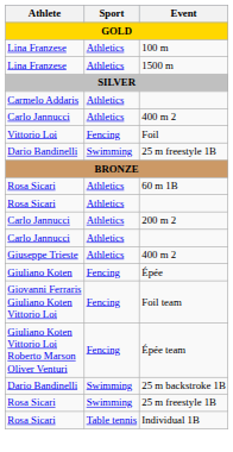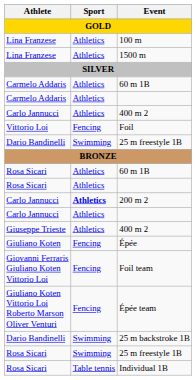 <table class="wikitable" style="font-size:90%">
 <tr align="center" bgcolor="lightsteelblue">
 <th>Athlete</th>
 <th>Sport</th>
 <th>Event</th>
 </tr>
 <tr bgcolor=gold>
 <td colspan=3 align=center><strong>GOLD</strong></td>
 </tr>
 <tr>
 <td><a href='#'>Lina Franzese</a></td>
 <td><a href='#'>Athletics</a></td>
 <td>100 m</td>
 </tr>
 <tr>
 <td><a href='#'>Lina Franzese</a></td>
 <td><a href='#'>Athletics</a></td>
 <td>1500 m</td>
 </tr>
 <tr bgcolor=silver>
 <td colspan=3 align=center><strong>SILVER</strong></td>
+</tr>
+<tr>
+<td><a href='#'>Carmelo Addaris</a></td>
+<td><a href='#'>Athletics</a></td>
+<td>60 m 1B</td>
 </tr>
 <tr>
 <td><a href='#'>Carmelo Addaris</a></td>
 <td><a href='#'>Athletics</a></td>
 <td></td>
 </tr>
 <tr>
 <td><a href='#'>Carlo Jannucci</a></td>
 <td><a href='#'>Athletics</a></td>
 <td>400 m 2</td>
 </tr>
 <tr>
 <td><a href='#'>Vittorio Loi</a></td>
 <td><a href='#'>Fencing</a></td>
 <td>Foil</td>
 </tr>
 <tr>
 <td><a href='#'>Dario Bandinelli</a></td>
 <td><a href='#'>Swimming</a></td>
 <td>25 m freestyle 1B</td>
 </tr>
 <tr bgcolor=cc9966>
 <td colspan=3 align=center><strong>BRONZE</strong></td>
 </tr>
 <tr>
 <td><a href='#'>Rosa Sicari</a></td>
 <td><a href='#'>Athletics</a></td>
 <td>60 m 1B</td>
 </tr>
 <tr>
 <td><a href='#'>Rosa Sicari</a></td>
 <td><a href='#'>Athletics</a></td>
 <td></td>
 </tr>
 <tr>
 <td><a href='#'>Carlo Jannucci</a></td>
-<td><a href='#'>Athletics</a></td>
+<td><strong><a href='#'>Athletics</a></strong></td>
 <td>200 m 2</td>
 </tr>
 <tr>
 <td><a href='#'>Carlo Jannucci</a></td>
 <td><a href='#'>Athletics</a></td>
 <td></td>
 </tr>
 <tr>
 <td><a href='#'>Giuseppe Trieste</a></td>
 <td><a href='#'>Athletics</a></td>
 <td>400 m 2</td>
 </tr>
 <tr>
 <td><a href='#'>Giuliano Koten</a></td>
 <td><a href='#'>Fencing</a></td>
 <td>Épée</td>
 </tr>
 <tr>
 <td><a href='#'>Giovanni Ferraris</a><br><a href='#'>Giuliano Koten</a><br><a href='#'>Vittorio Loi</a></td>
 <td><a href='#'>Fencing</a></td>
 <td>Foil team</td>
 </tr>
 <tr>
 <td><a href='#'>Giuliano Koten</a><br><a href='#'>Vittorio Loi</a><br><a href='#'>Roberto Marson</a><br><a href='#'>Oliver Venturi</a></td>
 <td><a href='#'>Fencing</a></td>
 <td>Épée team</td>
 </tr>
 <tr>
 <td><a href='#'>Dario Bandinelli</a></td>
 <td><a href='#'>Swimming</a></td>
 <td>25 m backstroke 1B</td>
 </tr>
 <tr>
 <td><a href='#'>Rosa Sicari</a></td>
 <td><a href='#'>Swimming</a></td>
 <td>25 m freestyle 1B</td>
 </tr>
 <tr>
 <td><a href='#'>Rosa Sicari</a></td>
 <td><a href='#'>Table tennis</a></td>
 <td>Individual 1B</td>
 </tr>
 </table>
